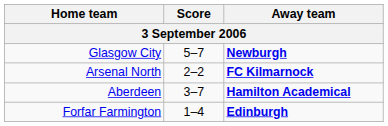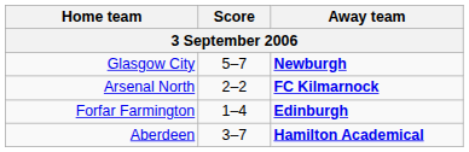 <table class="wikitable" style="border-collapse: collapse;">
 <tr>
 <th align="right" width="200">Home team</th>
 <th align="center" width="70">Score</th>
 <th align="left" width="200">Away team</th>
 </tr>
 <tr>
 <th colspan="3" align="center">3 September 2006</th>
 </tr>
 <tr>
 <td style="text-align:right;"><a href='#'>Glasgow City</a></td>
 <td style="text-align:center;">5–7</td>
 <td style="text-align:left;"><strong><a href='#'>Newburgh</a></strong></td>
 </tr>
 <tr>
 <td style="text-align:right;"><a href='#'>Arsenal North</a></td>
 <td style="text-align:center;">2–2</td>
 <td style="text-align:left;"><strong><a href='#'>FC Kilmarnock</a></strong></td>
 </tr>
 <tr>
+<td style="text-align:right;"><a href='#'>Forfar Farmington</a></td>
+<td style="text-align:center;">1–4</td>
+<td style="text-align:left;"><strong><a href='#'>Edinburgh</a></strong></td>
+</tr>
+<tr>
 <td style="text-align:right;"><a href='#'>Aberdeen</a></td>
 <td style="text-align:center;">3–7</td>
 <td style="text-align:left;"><strong><a href='#'>Hamilton Academical</a></strong></td>
 </tr>
-<tr>
-<td style="text-align:right;"><a href='#'>Forfar Farmington</a></td>
-<td style="text-align:center;">1–4</td>
-<td style="text-align:left;"><strong><a href='#'>Edinburgh</a></strong></td>
-</tr>
 </table>
